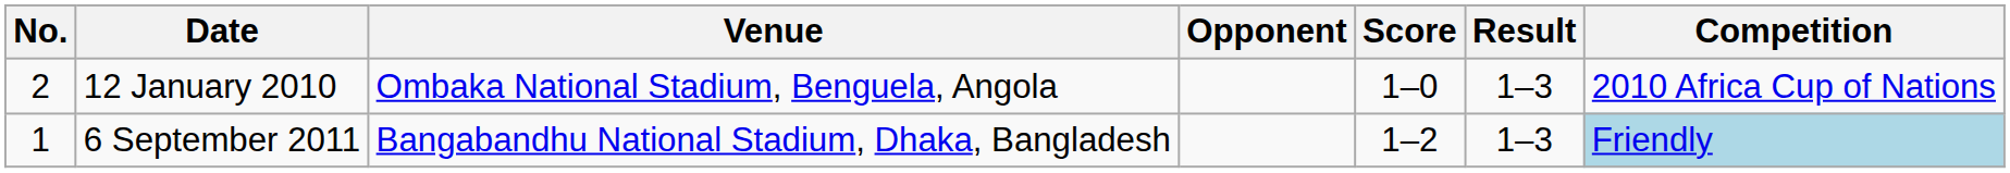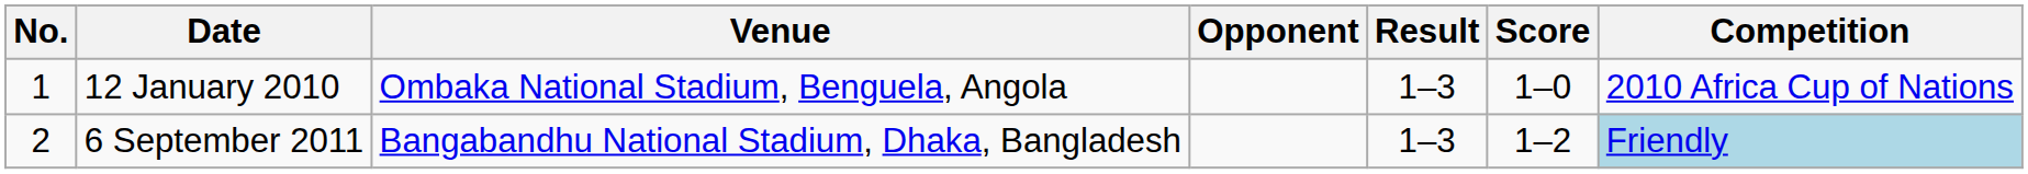 <table class="wikitable sortable">
 <tr>
 <th scope="col">No.</th>
 <th scope="col">Date</th>
 <th scope="col">Venue</th>
 <th scope="col">Opponent</th>
+<th scope="col">Result</th>
 <th scope="col">Score</th>
-<th scope="col">Result</th>
 <th scope="col">Competition</th>
 </tr>
 <tr>
-<td style="text-align:center">2</td>
+<td style="text-align:center">1</td>
 <td>12 January 2010</td>
 <td><a href='#'>Ombaka National Stadium</a>, <a href='#'>Benguela</a>, Angola</td>
 <td></td>
+<td style="text-align:center">1–3</td>
 <td style="text-align:center">1–0</td>
-<td style="text-align:center">1–3</td>
 <td><a href='#'>2010 Africa Cup of Nations</a></td>
 </tr>
 <tr>
-<td style="text-align:center">1</td>
+<td style="text-align:center">2</td>
 <td>6 September 2011</td>
 <td><a href='#'>Bangabandhu National Stadium</a>, <a href='#'>Dhaka</a>, Bangladesh</td>
 <td></td>
+<td style="text-align:center">1–3</td>
 <td style="text-align:center">1–2</td>
-<td style="text-align:center">1–3</td>
 <td style="background: lightblue;"><a href='#'>Friendly</a></td>
 </tr>
 </table>
